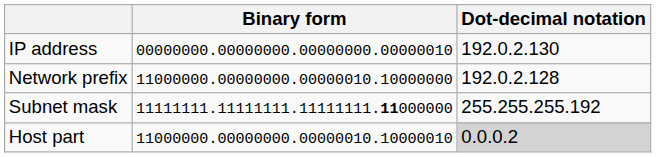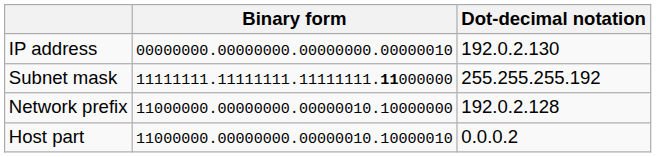 <table class="wikitable" style="margin:left;">
 <tr>
 <th></th>
 <th>Binary form</th>
 <th>Dot-decimal notation</th>
 </tr>
 <tr>
 <td>IP address</td>
 <td><code>00000000.00000000.00000000.00000010</code></td>
 <td>192.0.2.130</td>
 </tr>
 <tr>
+<td>Subnet mask</td>
+<td><code>11111111.11111111.11111111.<strong>11</strong>000000</code></td>
+<td>255.255.255.192</td>
+</tr>
+<tr>
 <td>Network prefix</td>
 <td><code>11000000.00000000.00000010.10000000</code></td>
 <td>192.0.2.128</td>
 </tr>
 <tr>
-<td>Subnet mask</td>
-<td><code>11111111.11111111.11111111.<strong>11</strong>000000</code></td>
-<td>255.255.255.192</td>
-</tr>
-<tr>
 <td>Host part</td>
 <td><code>11000000.00000000.00000010.10000010</code></td>
-<td style="background: lightgrey;">0.0.0.2</td>
+<td>0.0.0.2</td>
 </tr>
 </table>
